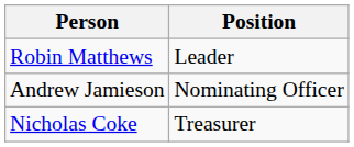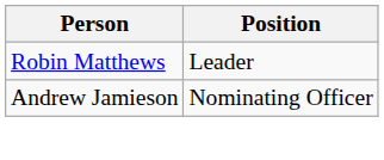 <table class="wikitable">
 <tr>
 <th>Person</th>
 <th>Position</th>
 </tr>
 <tr>
 <td><a href='#'>Robin Matthews</a></td>
 <td>Leader</td>
 </tr>
 <tr>
 <td>Andrew Jamieson</td>
 <td>Nominating Officer</td>
 </tr>
-<tr>
-<td><a href='#'>Nicholas Coke</a></td>
-<td>Treasurer</td>
-</tr>
 </table>
